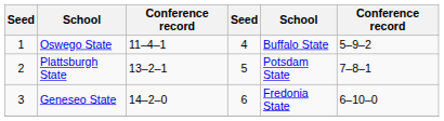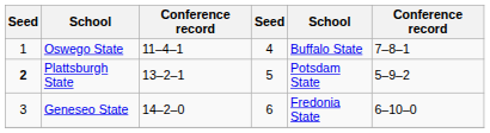 <table class="wikitable">
 <tr>
 <th>Seed</th>
 <th>School</th>
 <th>Conference record</th>
 <th>Seed</th>
 <th>School</th>
 <th>Conference record</th>
 </tr>
 <tr>
 <td align=center>1</td>
 <td><a href='#'>Oswego State</a></td>
 <td>11–4–1</td>
 <td align=center>4</td>
 <td><a href='#'>Buffalo State</a></td>
-<td>5–9–2</td>
+<td>7–8–1</td>
 </tr>
 <tr>
-<td align=center>2</td>
+<td align=center><strong>2</strong></td>
 <td><a href='#'>Plattsburgh State</a></td>
 <td>13–2–1</td>
 <td align=center>5</td>
 <td><a href='#'>Potsdam State</a></td>
-<td>7–8–1</td>
+<td>5–9–2</td>
 </tr>
 <tr>
 <td align=center>3</td>
 <td><a href='#'>Geneseo State</a></td>
 <td>14–2–0</td>
 <td align=center>6</td>
 <td><a href='#'>Fredonia State</a></td>
 <td>6–10–0</td>
 </tr>
 <tr>
 </tr>
 </table>
